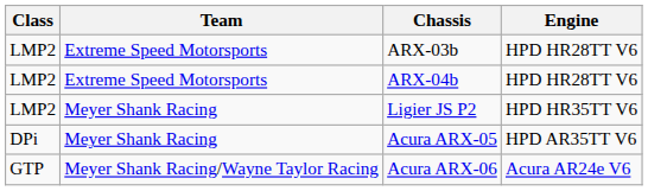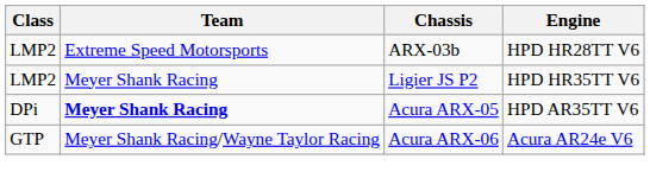 <table class="wikitable" style="font-size: 85%;">
 <tr>
 <th>Class</th>
 <th>Team</th>
 <th>Chassis</th>
 <th>Engine</th>
 </tr>
 <tr>
 <td>LMP2</td>
 <td><a href='#'>Extreme Speed Motorsports</a></td>
 <td>ARX-03b</td>
 <td>HPD HR28TT V6</td>
 </tr>
 <tr>
 <td>LMP2</td>
-<td><a href='#'>Extreme Speed Motorsports</a></td>
-<td><a href='#'>ARX-04b</a></td>
-<td>HPD HR28TT V6</td>
-</tr>
-<tr>
-<td>LMP2</td>
 <td><a href='#'>Meyer Shank Racing</a></td>
 <td><a href='#'>Ligier JS P2</a></td>
 <td>HPD HR35TT V6</td>
 </tr>
 <tr>
 <td>DPi</td>
-<td><a href='#'>Meyer Shank Racing</a></td>
+<td><strong><a href='#'>Meyer Shank Racing</a></strong></td>
 <td><a href='#'>Acura ARX-05</a></td>
 <td>HPD AR35TT V6</td>
 </tr>
 <tr>
 <td>GTP</td>
 <td><a href='#'>Meyer Shank Racing</a>/<a href='#'>Wayne Taylor Racing</a></td>
 <td><a href='#'>Acura ARX-06</a></td>
 <td><a href='#'>Acura AR24e V6</a></td>
 </tr>
 </table>
